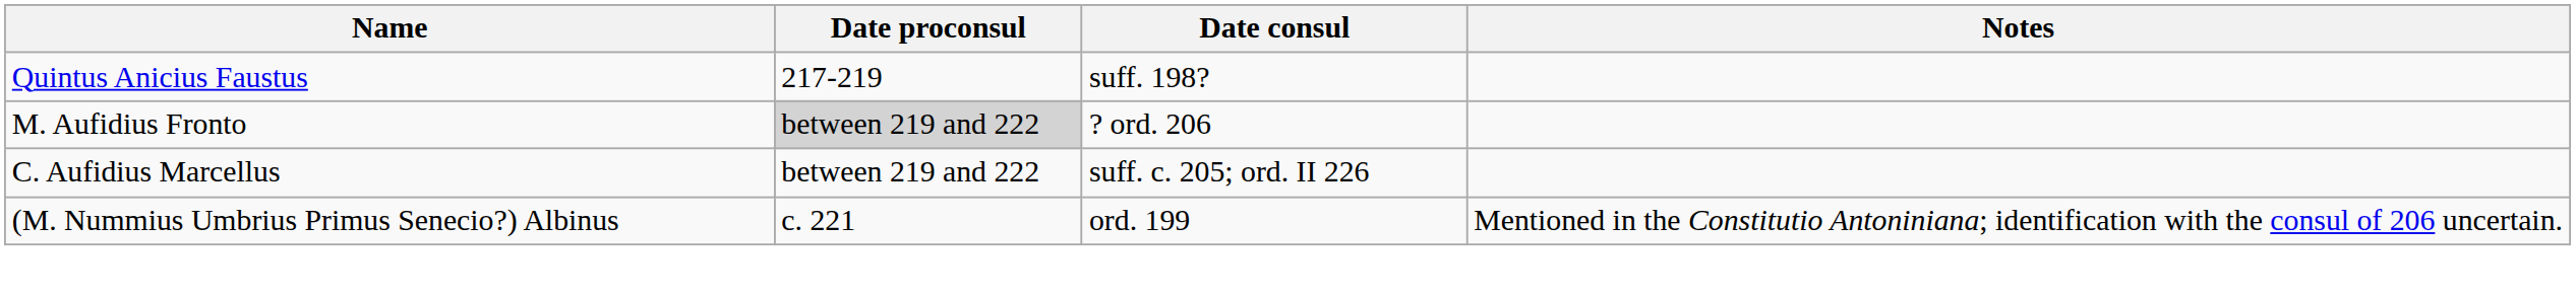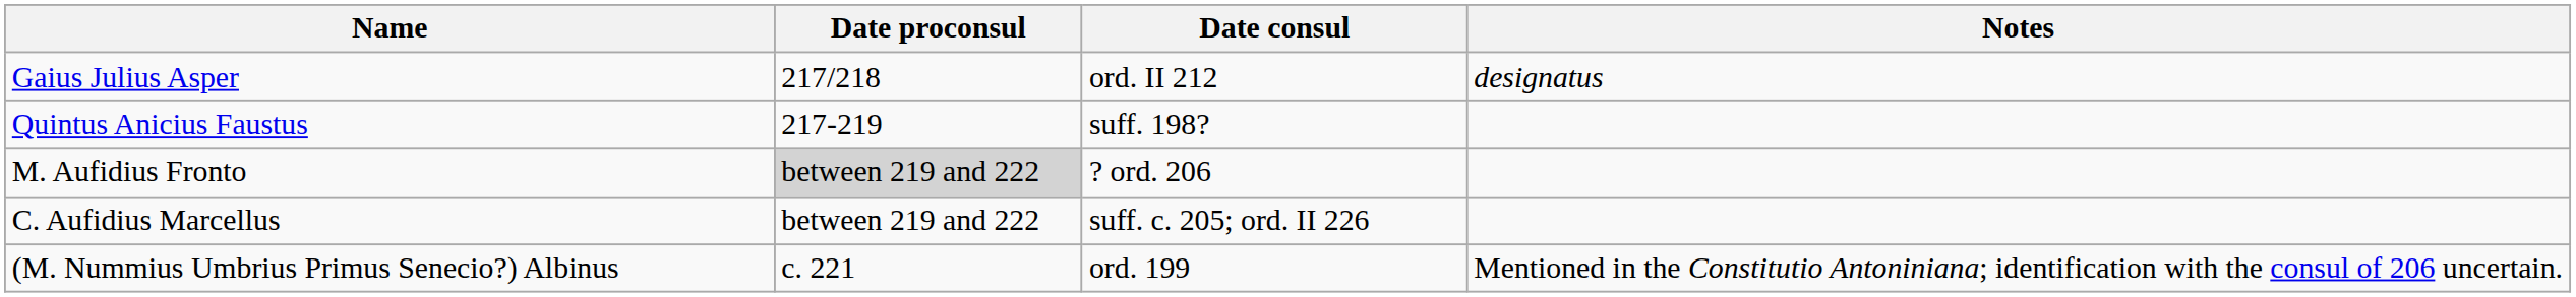 <table class="wikitable">
 <tr>
 <th width=30%>Name</th>
 <th width=12%>Date proconsul</th>
 <th width=15%>Date consul</th>
 <th width=43%>Notes</th>
+</tr>
+<tr>
+<td><a href='#'>Gaius Julius Asper</a></td>
+<td>217/218</td>
+<td>ord. II 212</td>
+<td><em>designatus</em></td>
 </tr>
 <tr>
 <td><a href='#'>Quintus Anicius Faustus</a></td>
 <td>217-219</td>
 <td>suff. 198?</td>
 <td></td>
 </tr>
 <tr>
 <td>M. Aufidius Fronto</td>
 <td style="background: lightgrey;">between 219 and 222</td>
 <td>? ord. 206</td>
 <td></td>
 </tr>
 <tr>
 <td>C. Aufidius Marcellus</td>
 <td>between 219 and 222</td>
 <td>suff. c. 205; ord. II 226</td>
 <td></td>
 </tr>
 <tr>
 <td>(M. Nummius Umbrius Primus Senecio?) Albinus</td>
 <td>c. 221</td>
 <td>ord. 199</td>
 <td>Mentioned in the <em>Constitutio Antoniniana</em>; identification with the <a href='#'>consul of 206</a> uncertain.</td>
 </tr>
 </table>
